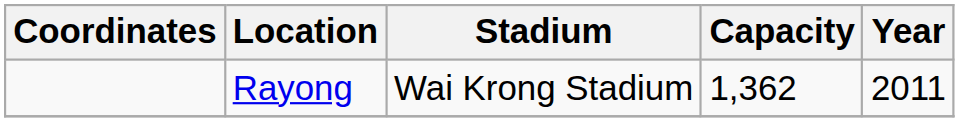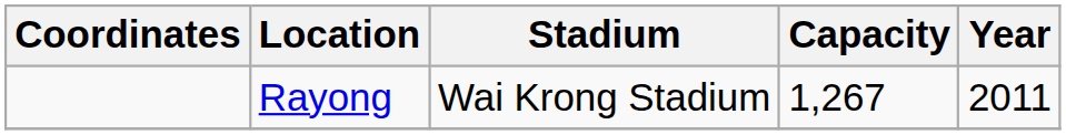 <table class="wikitable sortable">
 <tr>
 <th>Coordinates</th>
 <th>Location</th>
 <th>Stadium</th>
 <th>Capacity</th>
 <th>Year</th>
 </tr>
 <tr>
 <td></td>
 <td><a href='#'>Rayong</a></td>
 <td>Wai Krong Stadium</td>
-<td>1,362</td>
+<td>1,267</td>
 <td>2011</td>
 </tr>
 <tr>
 </tr>
 </table>
